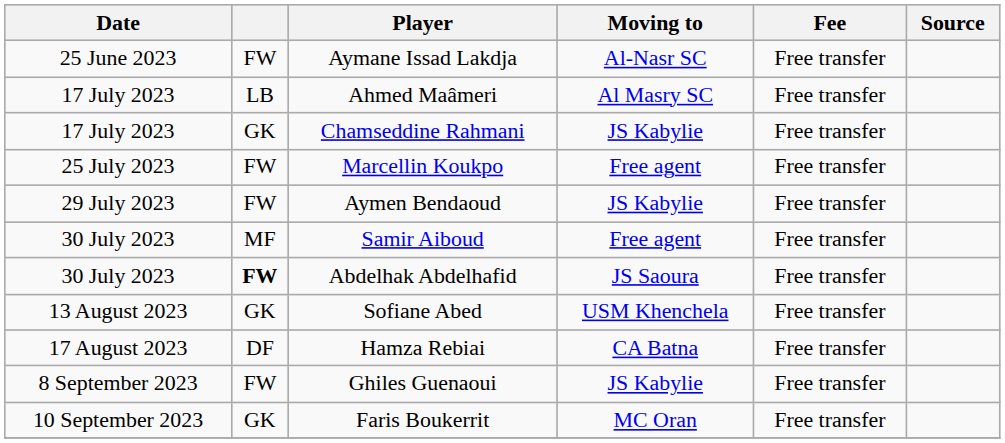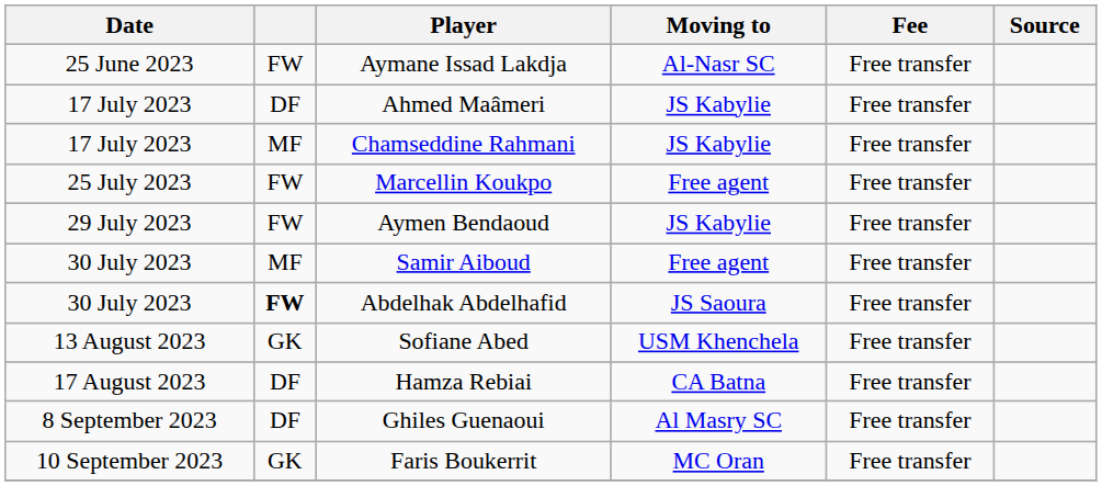 <table class="wikitable sortable" style="width:70%; text-align:center; font-size:85%; text-align:centre;">
 <tr>
 <th>Date</th>
 <th></th>
 <th>Player</th>
 <th>Moving to</th>
 <th>Fee</th>
 <th>Source</th>
 </tr>
 <tr>
 <td>25 June 2023</td>
 <td>FW</td>
 <td> Aymane Issad Lakdja</td>
 <td><a href='#'>Al-Nasr SC</a></td>
 <td>Free transfer</td>
 <td></td>
 </tr>
 <tr>
 <td>17 July 2023</td>
-<td>LB</td>
+<td>DF</td>
 <td> Ahmed Maâmeri</td>
-<td> <a href='#'>Al Masry SC</a></td>
+<td><a href='#'>JS Kabylie</a></td>
 <td>Free transfer</td>
 <td></td>
 </tr>
 <tr>
 <td>17 July 2023</td>
-<td>GK</td>
+<td>MF</td>
 <td> <a href='#'>Chamseddine Rahmani</a></td>
 <td><a href='#'>JS Kabylie</a></td>
 <td>Free transfer</td>
 <td></td>
 </tr>
 <tr>
 <td>25 July 2023</td>
 <td>FW</td>
 <td> <a href='#'>Marcellin Koukpo</a></td>
 <td><a href='#'>Free agent</a></td>
 <td>Free transfer</td>
 <td></td>
 </tr>
 <tr>
 <td>29 July 2023</td>
 <td>FW</td>
 <td> Aymen Bendaoud</td>
 <td><a href='#'>JS Kabylie</a></td>
 <td>Free transfer</td>
 <td></td>
 </tr>
 <tr>
 <td>30 July 2023</td>
 <td>MF</td>
 <td> <a href='#'>Samir Aiboud</a></td>
 <td><a href='#'>Free agent</a></td>
 <td>Free transfer</td>
 <td></td>
 </tr>
 <tr>
 <td>30 July 2023</td>
 <td><strong>FW</strong></td>
 <td> Abdelhak Abdelhafid</td>
 <td><a href='#'>JS Saoura</a></td>
 <td>Free transfer</td>
 <td></td>
 </tr>
 <tr>
 <td>13 August 2023</td>
 <td>GK</td>
 <td> Sofiane Abed</td>
 <td><a href='#'>USM Khenchela</a></td>
 <td>Free transfer</td>
 <td></td>
 </tr>
 <tr>
 <td>17 August 2023</td>
 <td>DF</td>
 <td> Hamza Rebiai</td>
 <td><a href='#'>CA Batna</a></td>
 <td>Free transfer</td>
 <td></td>
 </tr>
 <tr>
 <td>8 September 2023</td>
-<td>FW</td>
+<td>DF</td>
 <td> Ghiles Guenaoui</td>
-<td><a href='#'>JS Kabylie</a></td>
+<td> <a href='#'>Al Masry SC</a></td>
 <td>Free transfer</td>
 <td></td>
 </tr>
 <tr>
 <td>10 September 2023</td>
 <td>GK</td>
 <td> Faris Boukerrit</td>
 <td><a href='#'>MC Oran</a></td>
 <td>Free transfer</td>
 <td></td>
 </tr>
 <tr>
 </tr>
 </table>
